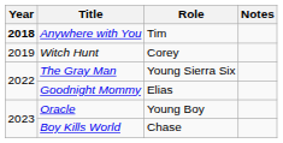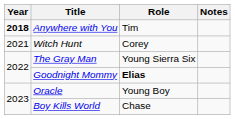 <table class="wikitable">
 <tr>
 <th>Year</th>
 <th>Title</th>
 <th>Role</th>
 <th>Notes</th>
 </tr>
 <tr>
 <td><strong>2018</strong></td>
 <td><em><a href='#'>Anywhere with You</a></em></td>
 <td>Tim</td>
 <td></td>
 </tr>
 <tr>
-<td>2019</td>
+<td>2021</td>
 <td><em>Witch Hunt</em></td>
 <td>Corey</td>
 <td></td>
 </tr>
 <tr>
 <td rowspan="2">2022</td>
 <td><em><a href='#'>The Gray Man</a></em></td>
 <td>Young Sierra Six</td>
 <td></td>
 </tr>
 <tr>
 <td><em><a href='#'>Goodnight Mommy</a></em></td>
-<td>Elias</td>
+<td><strong>Elias</strong></td>
 <td></td>
 </tr>
 <tr>
 <td rowspan="2">2023</td>
 <td><em><a href='#'>Oracle</a></em></td>
 <td>Young Boy</td>
 <td></td>
 </tr>
 <tr>
 <td><em><a href='#'>Boy Kills World</a></em></td>
 <td>Chase</td>
 <td></td>
 </tr>
 </table>
